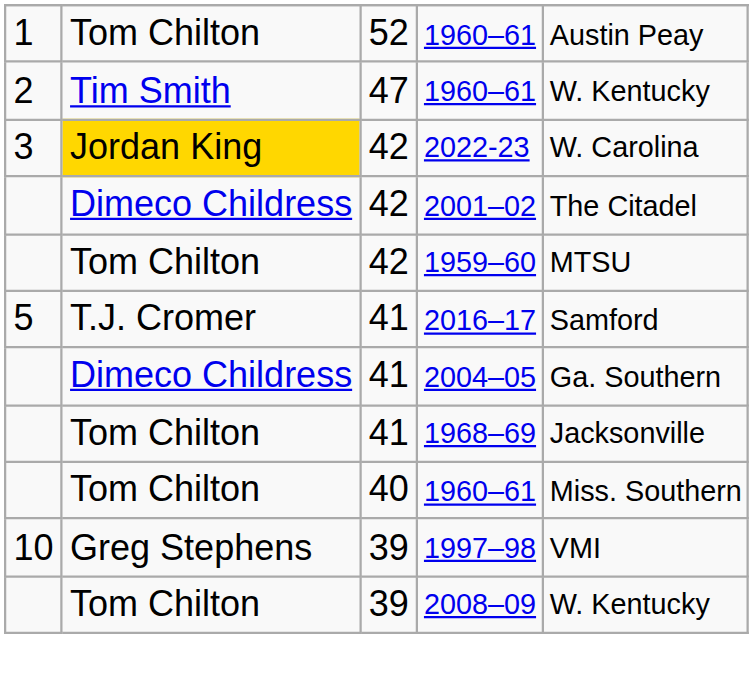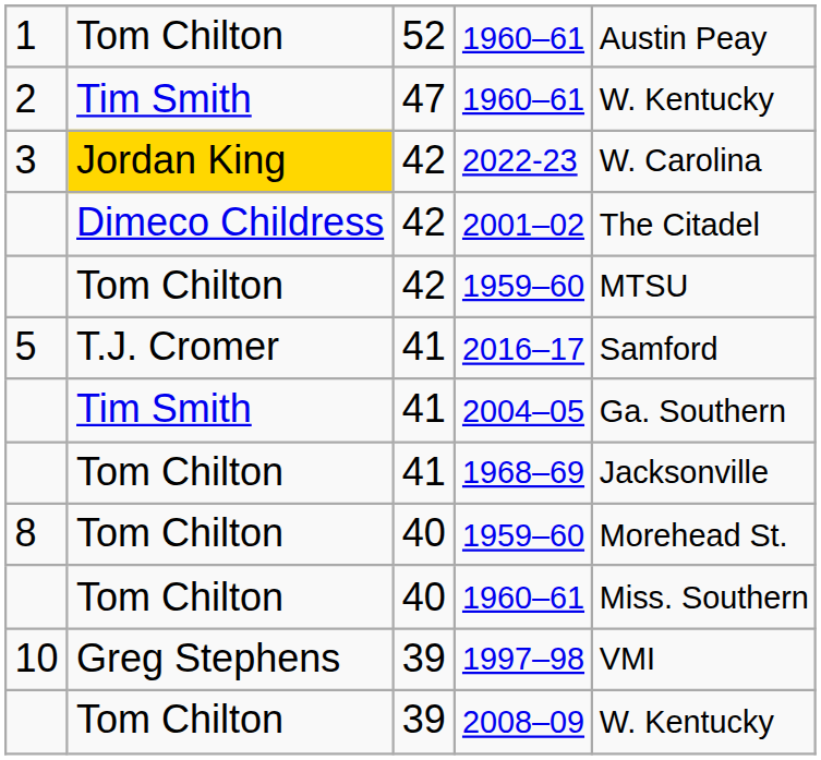 <table class="wikitable">
 <tr>
 </tr>
 <tr>
 <td>1</td>
 <td>Tom Chilton</td>
 <td>52</td>
 <td style="font-size:80%;"><a href='#'>1960–61</a></td>
 <td style="font-size:80%;">Austin Peay</td>
 </tr>
 <tr>
 <td>2</td>
 <td><a href='#'>Tim Smith</a></td>
 <td>47</td>
 <td style="font-size:80%;"><a href='#'>1960–61</a></td>
 <td style="font-size:80%;">W. Kentucky</td>
 </tr>
 <tr>
 <td>3</td>
 <td style="background: gold;">Jordan King</td>
 <td>42</td>
 <td style="font-size:80%;"><a href='#'>2022-23</a></td>
 <td style="font-size:80%;">W. Carolina</td>
 </tr>
 <tr>
 <td></td>
 <td><a href='#'>Dimeco Childress</a></td>
 <td>42</td>
 <td style="font-size:80%;"><a href='#'>2001–02</a></td>
 <td style="font-size:80%;">The Citadel</td>
 </tr>
 <tr>
 <td></td>
 <td>Tom Chilton</td>
 <td>42</td>
 <td style="font-size:80%;"><a href='#'>1959–60</a></td>
 <td style="font-size:80%;">MTSU</td>
 </tr>
 <tr>
 <td>5</td>
 <td>T.J. Cromer</td>
 <td>41</td>
 <td style="font-size:80%;"><a href='#'>2016–17</a></td>
 <td style="font-size:80%;">Samford</td>
 </tr>
 <tr>
 <td></td>
-<td><a href='#'>Dimeco Childress</a></td>
+<td><a href='#'>Tim Smith</a></td>
 <td>41</td>
 <td style="font-size:80%;"><a href='#'>2004–05</a></td>
 <td style="font-size:80%;">Ga. Southern</td>
 </tr>
 <tr>
 <td></td>
 <td>Tom Chilton</td>
 <td>41</td>
 <td style="font-size:80%;"><a href='#'>1968–69</a></td>
 <td style="font-size:80%;">Jacksonville</td>
+</tr>
+<tr>
+<td>8</td>
+<td>Tom Chilton</td>
+<td>40</td>
+<td style="font-size:80%;"><a href='#'>1959–60</a></td>
+<td style="font-size:80%;">Morehead St.</td>
 </tr>
 <tr>
 <td></td>
 <td>Tom Chilton</td>
 <td>40</td>
 <td style="font-size:80%;"><a href='#'>1960–61</a></td>
 <td style="font-size:80%;">Miss. Southern</td>
 </tr>
 <tr>
 <td>10</td>
 <td>Greg Stephens</td>
 <td>39</td>
 <td style="font-size:80%;"><a href='#'>1997–98</a></td>
 <td style="font-size:80%;">VMI</td>
 </tr>
 <tr>
 <td></td>
 <td>Tom Chilton</td>
 <td>39</td>
 <td style="font-size:80%;"><a href='#'>2008–09</a></td>
 <td style="font-size:80%;">W. Kentucky</td>
 </tr>
 </table>
